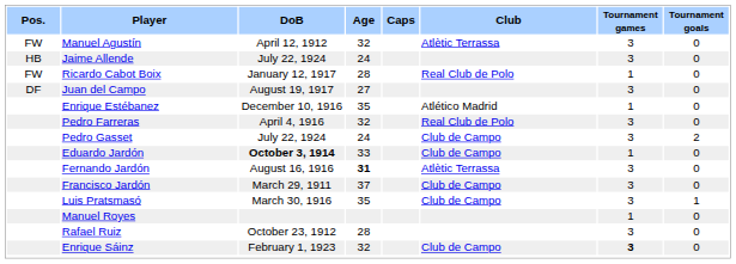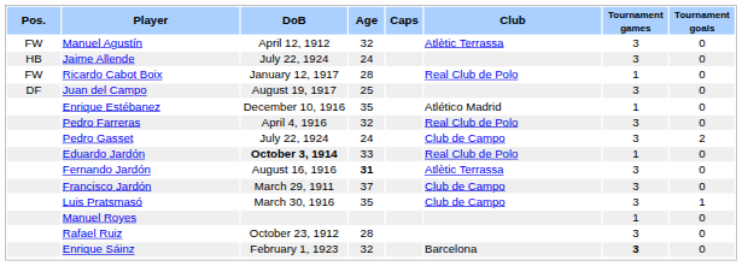 <table border="0" width="80%" style="border: 1px solid #999; background-color:#FFFFFF; text-align:center">
 <tr align="center" bgcolor="#AAD0FF">
 <th width=6%>Pos.</th>
 <th width=20%>Player</th>
 <th width=12%>DoB</th>
 <th width=4%>Age</th>
 <th width=4%>Caps</th>
 <th width=20%>Club</th>
 <th width=5%><small>Tournament<br>games</small></th>
 <th width=5%><small>Tournament<br>goals</small></th>
 </tr>
 <tr>
 <td>FW</td>
 <td align="left"><a href='#'>Manuel Agustín</a></td>
 <td>April 12, 1912</td>
 <td>32</td>
 <td></td>
 <td align="left"> <a href='#'>Atlètic Terrassa</a></td>
 <td>3</td>
 <td>0</td>
 </tr>
 <tr bgcolor="#EFEFEF">
 <td>HB</td>
 <td align="left"><a href='#'>Jaime Allende</a></td>
 <td>July 22, 1924</td>
 <td>24</td>
 <td></td>
 <td align="left"></td>
 <td>3</td>
 <td>0</td>
 </tr>
 <tr>
 <td>FW</td>
 <td align="left"><a href='#'>Ricardo Cabot Boix</a></td>
 <td>January 12, 1917</td>
 <td>28</td>
 <td></td>
 <td align="left"> <a href='#'>Real Club de Polo</a></td>
 <td>1</td>
 <td>0</td>
 </tr>
 <tr bgcolor="#EFEFEF">
 <td>DF</td>
 <td align="left"><a href='#'>Juan del Campo</a></td>
 <td>August 19, 1917</td>
-<td>27</td>
+<td>25</td>
 <td></td>
 <td align="left"></td>
 <td>3</td>
 <td>0</td>
 </tr>
 <tr>
 <td></td>
 <td align="left"><a href='#'>Enrique Estébanez</a></td>
 <td>December 10, 1916</td>
 <td>35</td>
 <td></td>
 <td align="left"> Atlético Madrid</td>
 <td>1</td>
 <td>0</td>
 </tr>
 <tr bgcolor="#EFEFEF">
 <td></td>
 <td align="left"><a href='#'>Pedro Farreras</a></td>
 <td>April 4, 1916</td>
 <td>32</td>
 <td></td>
 <td align="left"> <a href='#'>Real Club de Polo</a></td>
 <td>3</td>
 <td>0</td>
 </tr>
 <tr>
 <td></td>
 <td align="left"><a href='#'>Pedro Gasset</a></td>
 <td>July 22, 1924</td>
 <td>24</td>
 <td></td>
 <td align="left"> <a href='#'>Club de Campo</a></td>
 <td>3</td>
 <td>2</td>
 </tr>
 <tr bgcolor="#EFEFEF">
 <td></td>
 <td align="left"><a href='#'>Eduardo Jardón</a></td>
 <td><strong>October 3, 1914</strong></td>
 <td>33</td>
 <td></td>
-<td align="left"> <a href='#'>Club de Campo</a></td>
+<td align="left"> <a href='#'>Real Club de Polo</a></td>
 <td>1</td>
 <td>0</td>
 </tr>
 <tr>
 <td></td>
 <td align="left"><a href='#'>Fernando Jardón</a></td>
 <td>August 16, 1916</td>
 <td><strong>31</strong></td>
 <td></td>
 <td align="left"> <a href='#'>Atlètic Terrassa</a></td>
 <td>3</td>
 <td>0</td>
 </tr>
 <tr bgcolor="#EFEFEF">
 <td></td>
 <td align="left"><a href='#'>Francisco Jardón</a></td>
 <td>March 29, 1911</td>
 <td>37</td>
 <td></td>
 <td align="left"> <a href='#'>Club de Campo</a></td>
 <td>3</td>
 <td>0</td>
 </tr>
 <tr>
 <td></td>
 <td align="left"><a href='#'>Luis Pratsmasó</a></td>
 <td>March 30, 1916</td>
 <td>35</td>
 <td></td>
 <td align="left"> <a href='#'>Club de Campo</a></td>
 <td>3</td>
 <td>1</td>
 </tr>
 <tr bgcolor="#EFEFEF">
 <td></td>
 <td align="left"><a href='#'>Manuel Royes</a></td>
 <td></td>
 <td></td>
 <td></td>
 <td align="left"></td>
 <td>1</td>
 <td>0</td>
 </tr>
 <tr>
 <td></td>
 <td align="left"><a href='#'>Rafael Ruiz</a></td>
 <td>October 23, 1912</td>
 <td>28</td>
 <td></td>
 <td align="left"></td>
 <td>3</td>
 <td>0</td>
 </tr>
 <tr bgcolor="#EFEFEF">
 <td></td>
 <td align="left"><a href='#'>Enrique Sáinz</a></td>
 <td>February 1, 1923</td>
 <td>32</td>
 <td></td>
-<td align="left"> <a href='#'>Club de Campo</a></td>
+<td align="left"> Barcelona</td>
 <td><strong>3</strong></td>
 <td>0</td>
 </tr>
 <tr>
 </tr>
 </table>
